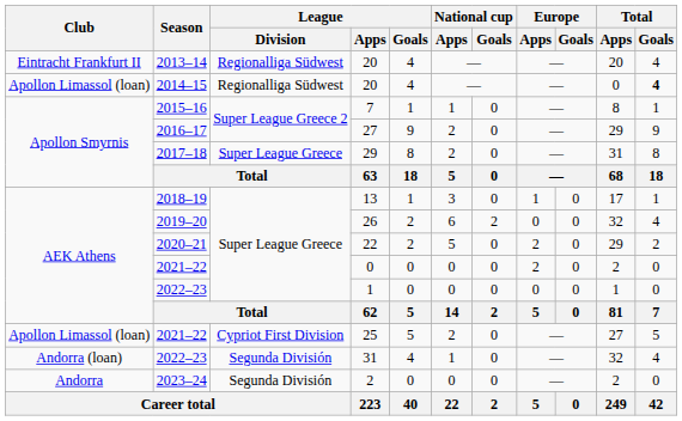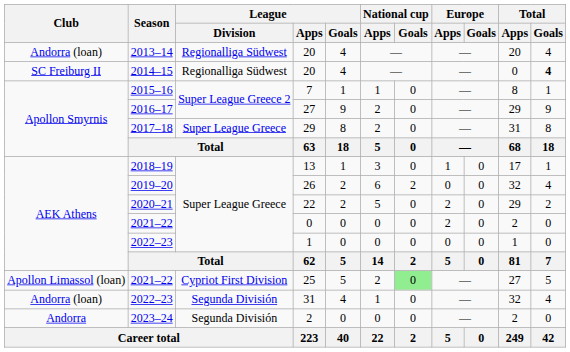 <table class="wikitable" style="text-align:center">
 <tr>
 <th rowspan="2">Club</th>
 <th rowspan="2">Season</th>
 <th colspan="3">League</th>
 <th colspan="2">National cup</th>
 <th colspan="2">Europe</th>
 <th colspan="2">Total</th>
 </tr>
 <tr>
 <th>Division</th>
 <th>Apps</th>
 <th>Goals</th>
 <th>Apps</th>
 <th>Goals</th>
 <th>Apps</th>
 <th>Goals</th>
 <th>Apps</th>
 <th>Goals</th>
 </tr>
 <tr>
-<td><a href='#'>Eintracht Frankfurt II</a></td>
+<td><a href='#'>Andorra</a> (loan)</td>
 <td><a href='#'>2013–14</a></td>
 <td><a href='#'>Regionalliga Südwest</a></td>
 <td>20</td>
 <td>4</td>
 <td colspan="2">—</td>
 <td colspan="2">—</td>
 <td>20</td>
 <td>4</td>
 </tr>
 <tr>
-<td><a href='#'>Apollon Limassol</a> (loan)</td>
+<td><a href='#'>SC Freiburg II</a></td>
 <td><a href='#'>2014–15</a></td>
 <td>Regionalliga Südwest</td>
 <td>20</td>
 <td>4</td>
 <td colspan="2">—</td>
 <td colspan="2">—</td>
 <td>0</td>
 <td><strong>4</strong></td>
 </tr>
 <tr>
 <td rowspan="4"><a href='#'>Apollon Smyrnis</a></td>
 <td><a href='#'>2015–16</a></td>
 <td rowspan="2"><a href='#'>Super League Greece 2</a></td>
 <td>7</td>
 <td>1</td>
 <td>1</td>
 <td>0</td>
 <td colspan="2">—</td>
 <td>8</td>
 <td>1</td>
 </tr>
 <tr>
 <td><a href='#'>2016–17</a></td>
 <td>27</td>
 <td>9</td>
 <td>2</td>
 <td>0</td>
 <td colspan="2">—</td>
 <td>29</td>
 <td>9</td>
 </tr>
 <tr>
 <td><a href='#'>2017–18</a></td>
 <td><a href='#'>Super League Greece</a></td>
 <td>29</td>
 <td>8</td>
 <td>2</td>
 <td>0</td>
 <td colspan="2">—</td>
 <td>31</td>
 <td>8</td>
 </tr>
 <tr>
 <th colspan="2">Total</th>
 <th>63</th>
 <th>18</th>
 <th>5</th>
 <th>0</th>
 <th colspan="2">—</th>
 <th>68</th>
 <th>18</th>
 </tr>
 <tr>
 <td rowspan="6"><a href='#'>AEK Athens</a></td>
 <td><a href='#'>2018–19</a></td>
 <td rowspan="5">Super League Greece</td>
 <td>13</td>
 <td>1</td>
 <td>3</td>
 <td>0</td>
 <td>1</td>
 <td>0</td>
 <td>17</td>
 <td>1</td>
 </tr>
 <tr>
 <td><a href='#'>2019–20</a></td>
 <td>26</td>
 <td>2</td>
 <td>6</td>
 <td>2</td>
 <td>0</td>
 <td>0</td>
 <td>32</td>
 <td>4</td>
 </tr>
 <tr>
 <td><a href='#'>2020–21</a></td>
 <td>22</td>
 <td>2</td>
 <td>5</td>
 <td>0</td>
 <td>2</td>
 <td>0</td>
 <td>29</td>
 <td>2</td>
 </tr>
 <tr>
 <td><a href='#'>2021–22</a></td>
 <td>0</td>
 <td>0</td>
 <td>0</td>
 <td>0</td>
 <td>2</td>
 <td>0</td>
 <td>2</td>
 <td>0</td>
 </tr>
 <tr>
 <td><a href='#'>2022–23</a></td>
 <td>1</td>
 <td>0</td>
 <td>0</td>
 <td>0</td>
 <td>0</td>
 <td>0</td>
 <td>1</td>
 <td>0</td>
 </tr>
 <tr>
 <th colspan="2">Total</th>
 <th>62</th>
 <th>5</th>
 <th>14</th>
 <th>2</th>
 <th>5</th>
 <th>0</th>
 <th>81</th>
 <th>7</th>
 </tr>
 <tr>
 <td><a href='#'>Apollon Limassol</a> (loan)</td>
 <td><a href='#'>2021–22</a></td>
 <td><a href='#'>Cypriot First Division</a></td>
 <td>25</td>
 <td>5</td>
 <td>2</td>
-<td>0</td>
+<td style="background: lightgreen;">0</td>
 <td colspan="2">—</td>
 <td>27</td>
 <td>5</td>
 </tr>
 <tr>
 <td><a href='#'>Andorra</a> (loan)</td>
 <td><a href='#'>2022–23</a></td>
 <td><a href='#'>Segunda División</a></td>
 <td>31</td>
 <td>4</td>
 <td>1</td>
 <td>0</td>
 <td colspan="2">—</td>
 <td>32</td>
 <td>4</td>
 </tr>
 <tr>
 <td><a href='#'>Andorra</a></td>
 <td><a href='#'>2023–24</a></td>
 <td>Segunda División</td>
 <td>2</td>
 <td>0</td>
 <td>0</td>
 <td>0</td>
 <td colspan="2">—</td>
 <td>2</td>
 <td>0</td>
 </tr>
 <tr>
 <th colspan="3">Career total</th>
 <th>223</th>
 <th>40</th>
 <th>22</th>
 <th>2</th>
 <th>5</th>
 <th>0</th>
 <th>249</th>
 <th>42</th>
 </tr>
 </table>
